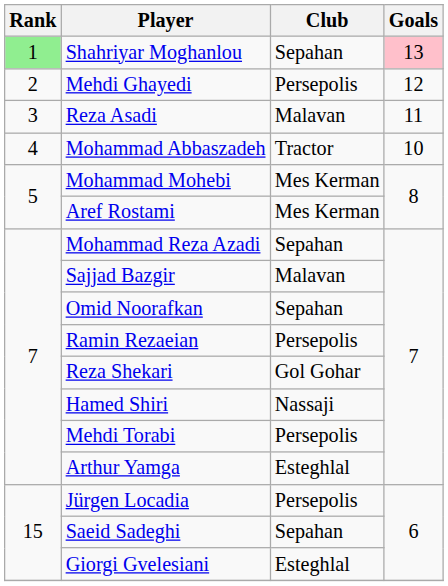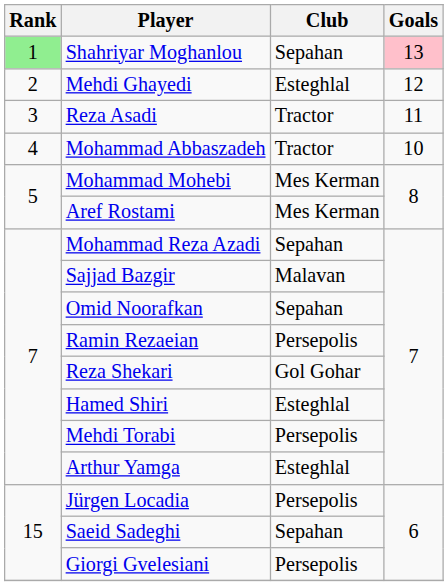 <table class="wikitable">
 <tr>
 <th>Rank</th>
 <th>Player</th>
 <th>Club</th>
 <th>Goals</th>
 </tr>
 <tr>
 <td rowspan=1 align="center" style="background: lightgreen;">1</td>
 <td> <a href='#'>Shahriyar Moghanlou</a></td>
 <td>Sepahan</td>
 <td rowspan=1 align="center" style="background: pink;">13</td>
 </tr>
 <tr>
 <td rowspan=1 align="center">2</td>
 <td> <a href='#'>Mehdi Ghayedi</a></td>
-<td>Persepolis</td>
+<td>Esteghlal</td>
 <td rowspan=1 align="center">12</td>
 </tr>
 <tr>
 <td rowspan=1 align="center">3</td>
 <td> <a href='#'>Reza Asadi</a></td>
-<td>Malavan</td>
+<td>Tractor</td>
 <td rowspan=1 align="center">11</td>
 </tr>
 <tr>
 <td rowspan=1 align="center">4</td>
 <td> <a href='#'>Mohammad Abbaszadeh</a></td>
 <td>Tractor</td>
 <td rowspan=1 align="center">10</td>
 </tr>
 <tr>
 <td rowspan=2 align="center">5</td>
 <td> <a href='#'>Mohammad Mohebi</a></td>
 <td>Mes Kerman</td>
 <td rowspan=2 align="center">8</td>
 </tr>
 <tr>
 <td> <a href='#'>Aref Rostami</a></td>
 <td>Mes Kerman</td>
 </tr>
 <tr>
 <td rowspan=8 align="center">7</td>
 <td> <a href='#'>Mohammad Reza Azadi</a></td>
 <td>Sepahan</td>
 <td rowspan=8 align="center">7</td>
 </tr>
 <tr>
 <td> <a href='#'>Sajjad Bazgir</a></td>
 <td>Malavan</td>
 </tr>
 <tr>
 <td> <a href='#'>Omid Noorafkan</a></td>
 <td>Sepahan</td>
 </tr>
 <tr>
 <td> <a href='#'>Ramin Rezaeian</a></td>
 <td>Persepolis</td>
 </tr>
 <tr>
 <td> <a href='#'>Reza Shekari</a></td>
 <td>Gol Gohar</td>
 </tr>
 <tr>
 <td> <a href='#'>Hamed Shiri</a></td>
-<td>Nassaji</td>
+<td>Esteghlal</td>
 </tr>
 <tr>
 <td> <a href='#'>Mehdi Torabi</a></td>
 <td>Persepolis</td>
 </tr>
 <tr>
 <td> <a href='#'>Arthur Yamga</a></td>
 <td>Esteghlal</td>
 </tr>
 <tr>
 <td rowspan=3 align="center">15</td>
 <td> <a href='#'>Jürgen Locadia</a></td>
 <td>Persepolis</td>
 <td rowspan=3 align="center">6</td>
 </tr>
 <tr>
 <td> <a href='#'>Saeid Sadeghi</a></td>
 <td>Sepahan</td>
 </tr>
 <tr>
 <td> <a href='#'>Giorgi Gvelesiani</a></td>
-<td>Esteghlal</td>
+<td>Persepolis</td>
 </tr>
 <tr>
 </tr>
 </table>
